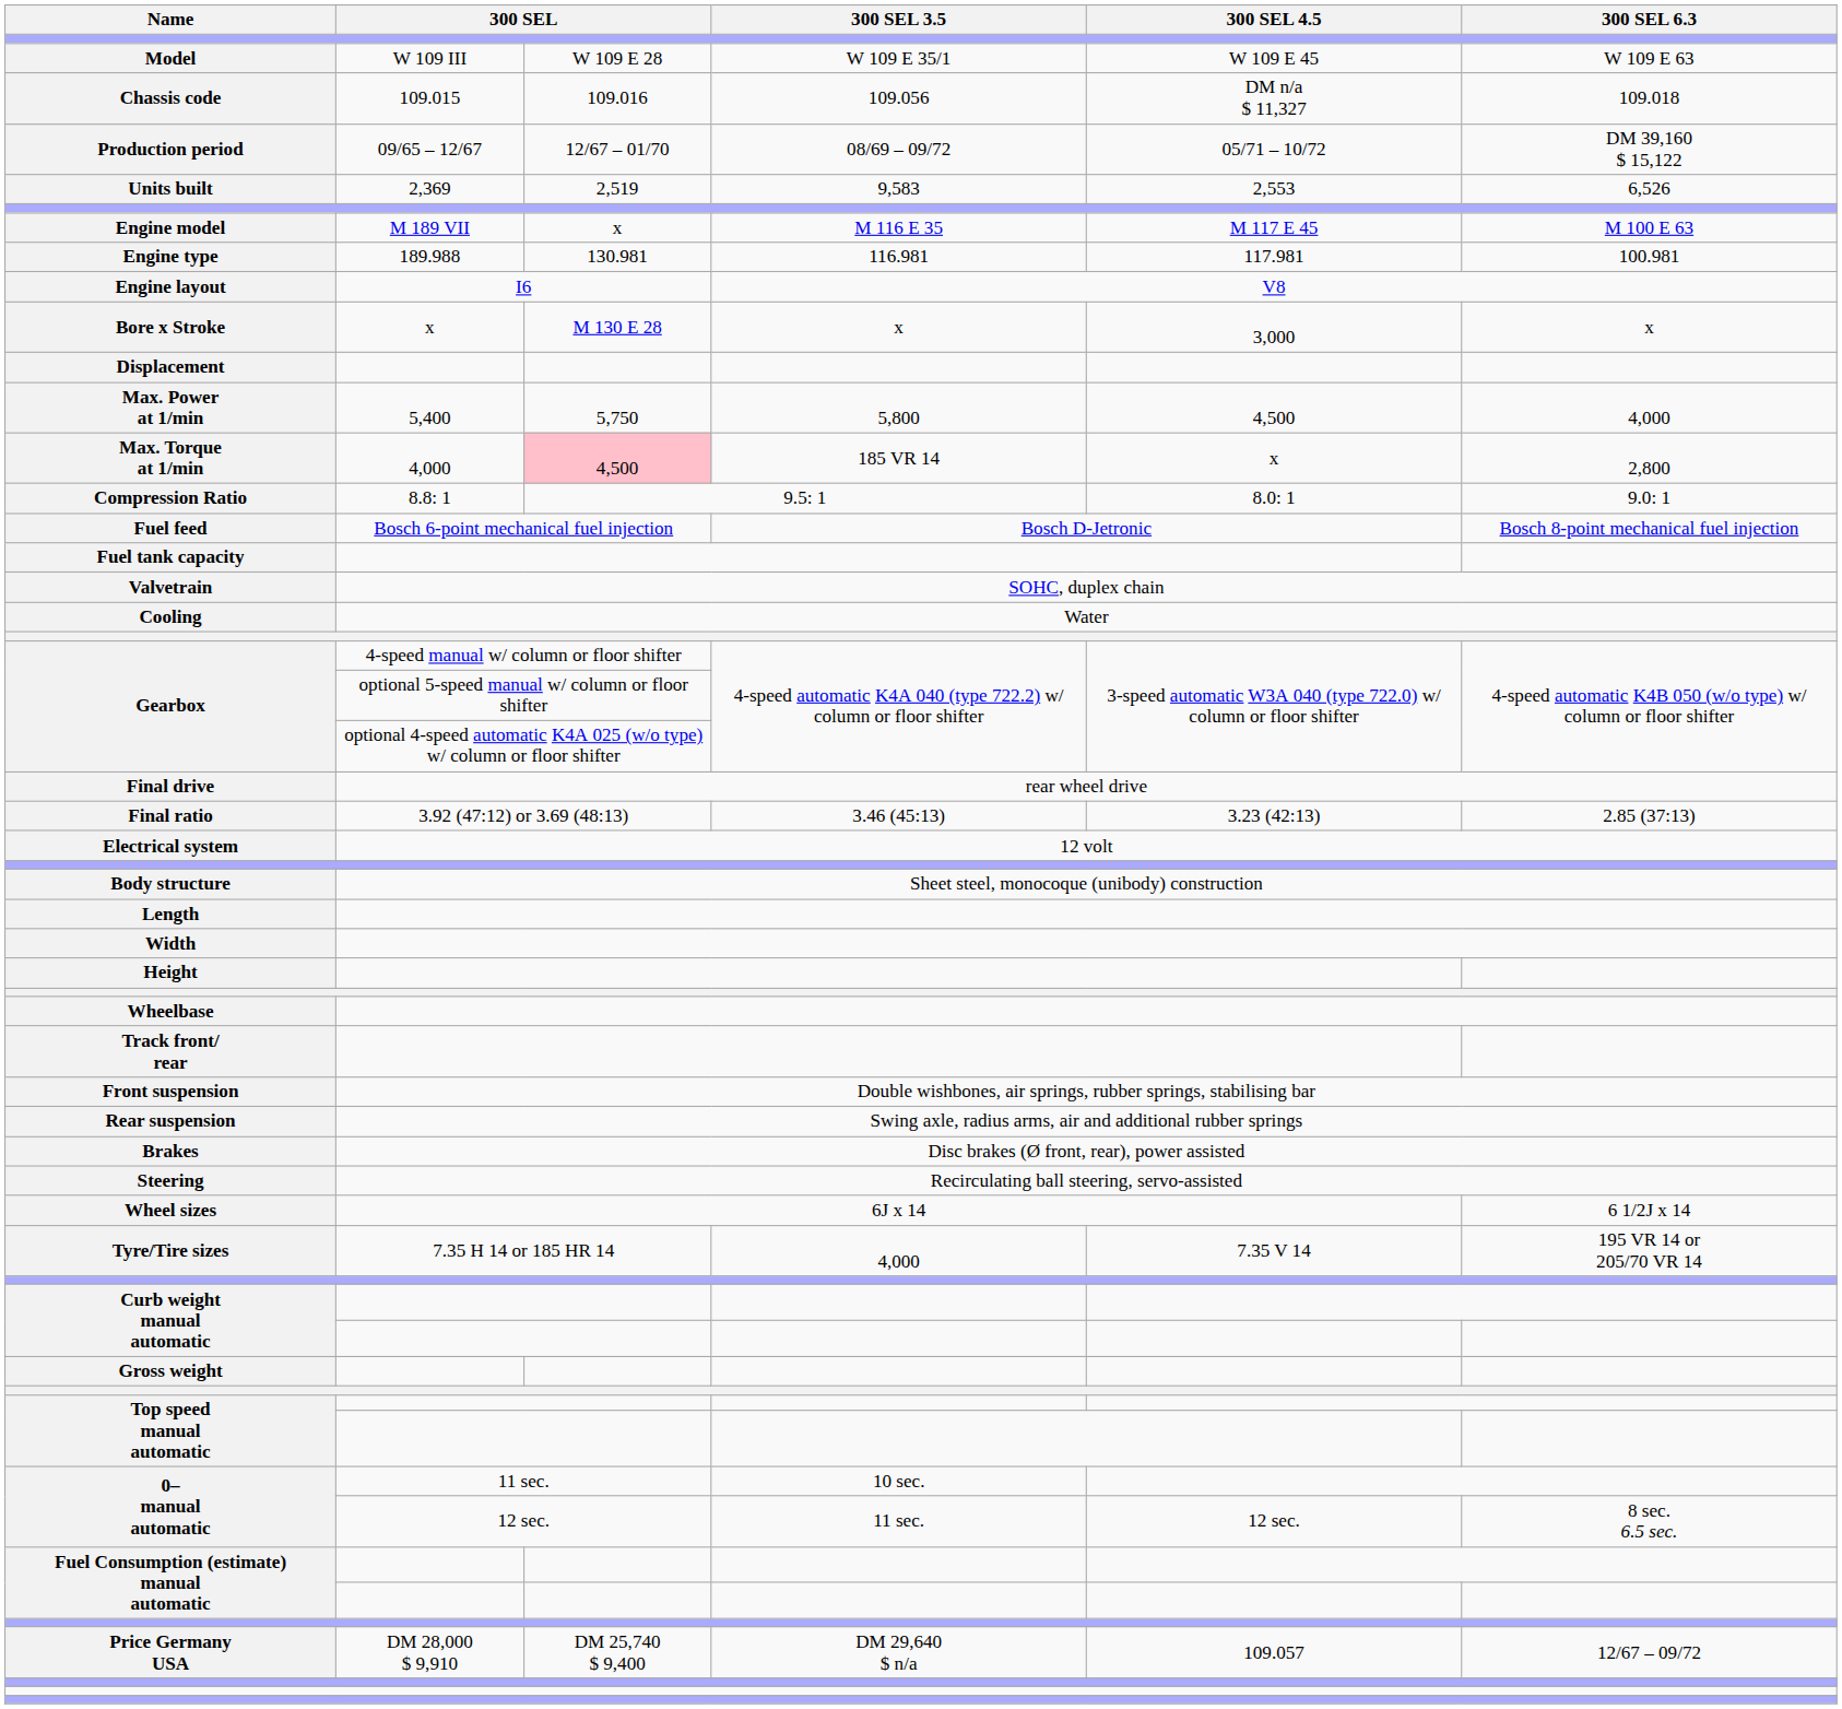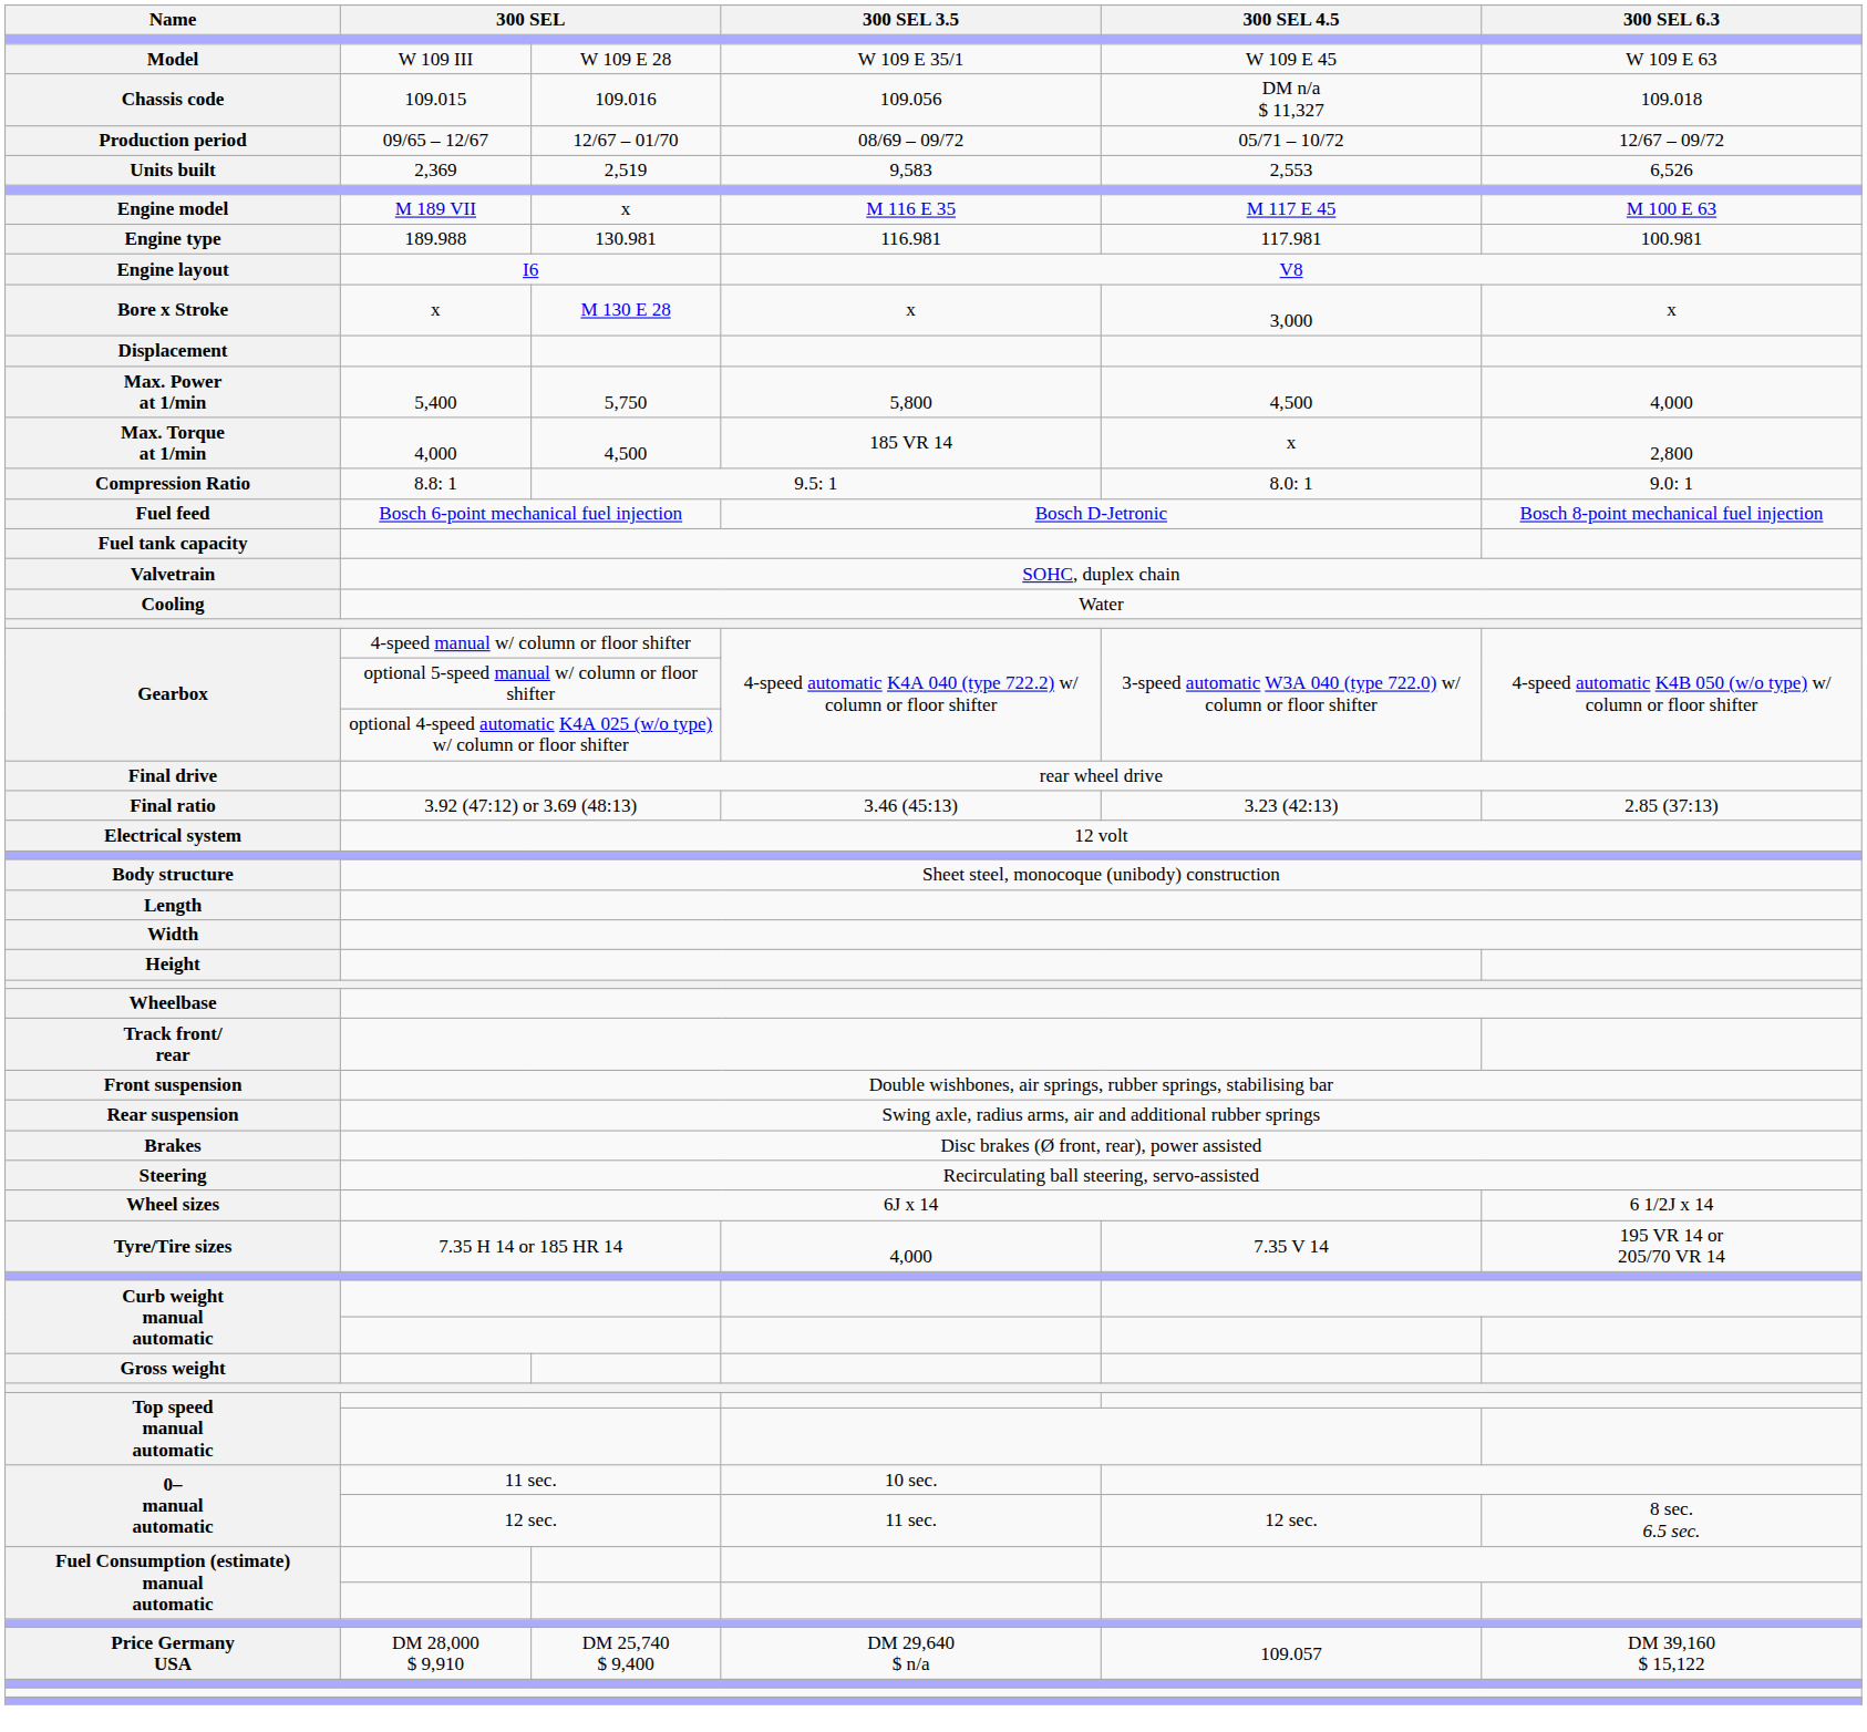 <table class="wikitable collapsible" style="text-align:center">
 <tr>
 <th style="width:15%">Name</th>
 <th colspan="2" style="width:17%">300 SEL</th>
 <th style="width:17%">300 SEL 3.5</th>
 <th style="width:17%">300 SEL 4.5</th>
 <th style="width:17%">300 SEL 6.3</th>
 </tr>
 <tr>
 <td colspan="6" style="background:#AAF"></td>
 </tr>
 <tr>
 <th>Model</th>
 <td>W 109 III</td>
 <td>W 109 E 28</td>
 <td>W 109 E 35/1</td>
 <td>W 109 E 45</td>
 <td>W 109 E 63</td>
 </tr>
 <tr>
 <th>Chassis code</th>
 <td>109.015</td>
 <td>109.016</td>
 <td>109.056</td>
 <td>DM n/a<br>$ 11,327</td>
 <td>109.018</td>
 </tr>
 <tr>
 <th>Production period</th>
 <td>09/65 – 12/67</td>
 <td>12/67 – 01/70</td>
 <td>08/69 – 09/72</td>
 <td>05/71 – 10/72</td>
-<td>DM 39,160<br>$ 15,122</td>
+<td>12/67 – 09/72</td>
 </tr>
 <tr>
 <th>Units built</th>
 <td>2,369</td>
 <td>2,519</td>
 <td>9,583</td>
 <td>2,553</td>
 <td>6,526</td>
 </tr>
 <tr>
 <td colspan="6" style="background:#AAF"></td>
 </tr>
 <tr>
 <th>Engine model</th>
 <td><a href='#'>M 189 VII</a></td>
 <td> x </td>
 <td><a href='#'>M 116 E 35</a></td>
 <td><a href='#'>M 117 E 45</a></td>
 <td><a href='#'>M 100 E 63</a></td>
 </tr>
 <tr>
 <th>Engine type</th>
 <td>189.988</td>
 <td>130.981</td>
 <td>116.981</td>
 <td>117.981</td>
 <td>100.981</td>
 </tr>
 <tr>
 <th>Engine layout</th>
 <td colspan="2"><a href='#'>I6</a></td>
 <td colspan="3"><a href='#'>V8</a></td>
 </tr>
 <tr>
 <th>Bore x Stroke</th>
 <td> x </td>
 <td><a href='#'>M 130 E 28</a></td>
 <td> x </td>
 <td><br>3,000</td>
 <td> x </td>
 </tr>
 <tr>
 <th>Displacement</th>
 <td></td>
 <td></td>
 <td></td>
 <td></td>
 <td></td>
 </tr>
 <tr>
 <th>Max. Power<br>at 1/min</th>
 <td><br>5,400</td>
 <td><br>5,750</td>
 <td><br>5,800</td>
 <td><br>4,500</td>
 <td><br>4,000</td>
 </tr>
 <tr>
 <th>Max. Torque<br>at 1/min</th>
 <td><br>4,000</td>
-<td style="background: pink;"><br>4,500</td>
+<td><br>4,500</td>
 <td>185 VR 14</td>
 <td> x </td>
 <td><br>2,800</td>
 </tr>
 <tr>
 <th>Compression Ratio</th>
 <td>8.8: 1</td>
 <td colspan="2">9.5: 1</td>
 <td>8.0: 1</td>
 <td>9.0: 1</td>
 </tr>
 <tr>
 <th>Fuel feed</th>
 <td colspan="2"><a href='#'>Bosch 6-point mechanical fuel injection</a></td>
 <td colspan="2"><a href='#'>Bosch D-Jetronic</a></td>
 <td><a href='#'>Bosch 8-point mechanical fuel injection</a></td>
 </tr>
 <tr>
 <th>Fuel tank capacity</th>
 <td colspan="4"></td>
 <td></td>
 </tr>
 <tr>
 <th>Valvetrain</th>
 <td colspan="5"><a href='#'>SOHC</a>, duplex chain</td>
 </tr>
 <tr>
 <th>Cooling</th>
 <td colspan="5">Water</td>
 </tr>
 <tr>
 <th colspan="6"></th>
 </tr>
 <tr>
 <th rowspan="3">Gearbox</th>
 <td colspan="2">4-speed <a href='#'>manual</a> w/ column or floor shifter</td>
 <td rowspan="3">4-speed <a href='#'>automatic</a> <a href='#'>K4A 040 (type 722.2)</a>  w/ column or floor shifter</td>
 <td rowspan="3">3-speed <a href='#'>automatic</a> <a href='#'>W3A 040 (type 722.0)</a>  w/ column or floor shifter</td>
 <td rowspan="3">4-speed <a href='#'>automatic</a> <a href='#'>K4B 050 (w/o type)</a>  w/ column or floor shifter</td>
 </tr>
 <tr>
 <td colspan="2">optional 5-speed <a href='#'>manual</a> w/ column or floor shifter</td>
 </tr>
 <tr>
 <td colspan="2">optional 4-speed <a href='#'>automatic</a> <a href='#'>K4A 025 (w/o type)</a> w/ column or floor shifter</td>
 </tr>
 <tr>
 <th>Final drive</th>
 <td colspan="5">rear wheel drive</td>
 </tr>
 <tr>
 <th>Final ratio</th>
 <td colspan="2">3.92 (47:12) or 3.69 (48:13)</td>
 <td>3.46 (45:13)</td>
 <td>3.23 (42:13)</td>
 <td>2.85 (37:13)</td>
 </tr>
 <tr>
 <th>Electrical system</th>
 <td colspan="5">12 volt</td>
 </tr>
 <tr>
 <td colspan="6" style="background:#AAF"></td>
 </tr>
 <tr>
 <th>Body structure</th>
 <td colspan="5">Sheet steel, monocoque (unibody) construction</td>
 </tr>
 <tr>
 <th>Length</th>
 <td colspan="5"></td>
 </tr>
 <tr>
 <th>Width</th>
 <td colspan="5"></td>
 </tr>
 <tr>
 <th>Height</th>
 <td colspan="4"></td>
 <td></td>
 </tr>
 <tr>
 <th colspan="6"></th>
 </tr>
 <tr>
 <th>Wheelbase</th>
 <td colspan="5"></td>
 </tr>
 <tr>
 <th>Track front/<br>rear</th>
 <td colspan="4"><br></td>
 <td><br></td>
 </tr>
 <tr>
 <th>Front suspension</th>
 <td colspan="5">Double wishbones, air springs, rubber springs, stabilising bar</td>
 </tr>
 <tr>
 <th>Rear suspension</th>
 <td colspan="5">Swing axle, radius arms, air and additional rubber springs</td>
 </tr>
 <tr>
 <th>Brakes</th>
 <td colspan="5">Disc brakes (Ø  front,  rear), power assisted</td>
 </tr>
 <tr>
 <th>Steering</th>
 <td colspan="5">Recirculating ball steering, servo-assisted</td>
 </tr>
 <tr>
 <th>Wheel sizes</th>
 <td colspan="4">6J x 14</td>
 <td>6 1/2J x 14</td>
 </tr>
 <tr>
 <th>Tyre/Tire sizes</th>
 <td colspan="2">7.35 H 14 or 185 HR 14</td>
 <td><br>4,000</td>
 <td>7.35 V 14</td>
 <td>195 VR 14 or<br>205/70 VR 14</td>
 </tr>
 <tr>
 <td colspan="6" style="background:#AAF"></td>
 </tr>
 <tr>
 <th rowspan="2">Curb weight<br>manual<br>automatic</th>
 <td colspan="2"></td>
 <td></td>
 <td colspan="2"></td>
 </tr>
 <tr>
 <td colspan="2"></td>
 <td></td>
 <td></td>
 <td></td>
 </tr>
 <tr>
 <th>Gross weight</th>
 <td></td>
 <td></td>
 <td></td>
 <td></td>
 <td></td>
 </tr>
 <tr>
 <th colspan="6"></th>
 </tr>
 <tr>
 <th rowspan="2">Top speed<br>manual<br>automatic</th>
 <td colspan="2"></td>
 <td></td>
 <td colspan="2"></td>
 </tr>
 <tr>
 <td colspan="2"></td>
 <td colspan="2"></td>
 <td><br><em></em></td>
 </tr>
 <tr>
 <th rowspan="2">0–<br>manual<br>automatic</th>
 <td colspan="2">11 sec.</td>
 <td>10 sec.</td>
 <td colspan="2"></td>
 </tr>
 <tr>
 <td colspan="2">12 sec.</td>
 <td>11 sec.</td>
 <td>12 sec.</td>
 <td>8 sec.<br><em>6.5 sec.</em></td>
 </tr>
 <tr>
 <th rowspan="2">Fuel Consumption (estimate)<br>manual<br>automatic</th>
 <td></td>
 <td></td>
 <td></td>
 <td colspan="2"></td>
 </tr>
 <tr>
 <td></td>
 <td></td>
 <td></td>
 <td></td>
 <td></td>
 </tr>
 <tr>
 <td colspan="6" style="background:#AAF"></td>
 </tr>
 <tr>
 <th>Price Germany<br>USA</th>
 <td>DM 28,000<br>$ 9,910</td>
 <td>DM 25,740<br>$ 9,400</td>
 <td>DM 29,640<br>$ n/a</td>
 <td>109.057</td>
-<td>12/67 – 09/72</td>
+<td>DM 39,160<br>$ 15,122</td>
 </tr>
 <tr>
 <td colspan="6" style="background:#AAF"></td>
 </tr>
 <tr>
 <td colspan="6"></td>
 </tr>
 <tr>
 <td colspan="6" style="background:#AAF"></td>
 </tr>
 </table>
